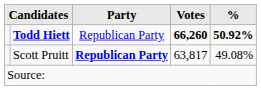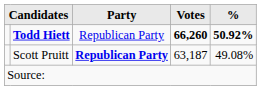 <table class=wikitable style="font-size:95%; text-align:right;">
 <tr>
 <th style="background:#e9e9e9; text-align:center;" colspan="2">Candidates</th>
 <th style="background:#e9e9e9; text-align:center;">Party</th>
 <th style="background:#e9e9e9; text-align:center;">Votes</th>
 <th style="background:#e9e9e9; text-align:center;">%</th>
 </tr>
 <tr>
 <td></td>
 <td align=left><strong><a href='#'>Todd Hiett</a></strong></td>
 <td align=center><a href='#'>Republican Party</a></td>
 <td><strong>66,260</strong></td>
 <td><strong>50.92%</strong></td>
 </tr>
 <tr>
 <td></td>
 <td align=left>Scott Pruitt</td>
 <td align=center><strong><a href='#'>Republican Party</a></strong></td>
-<td>63,817</td>
+<td>63,187</td>
 <td>49.08%</td>
 </tr>
 <tr>
 <td style="text-align:left;" colspan="6">Source:</td>
 </tr>
 </table>
